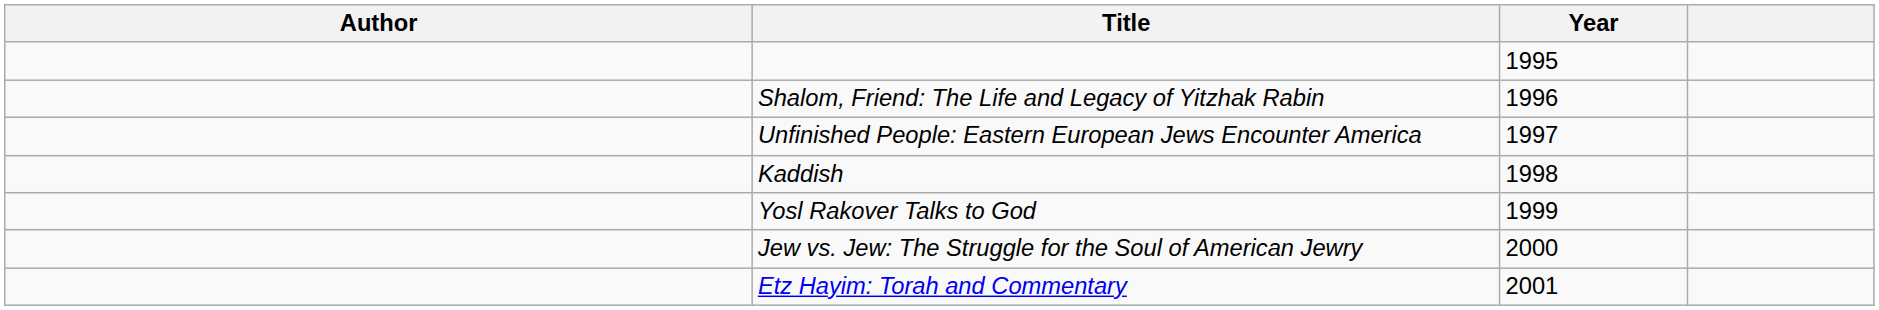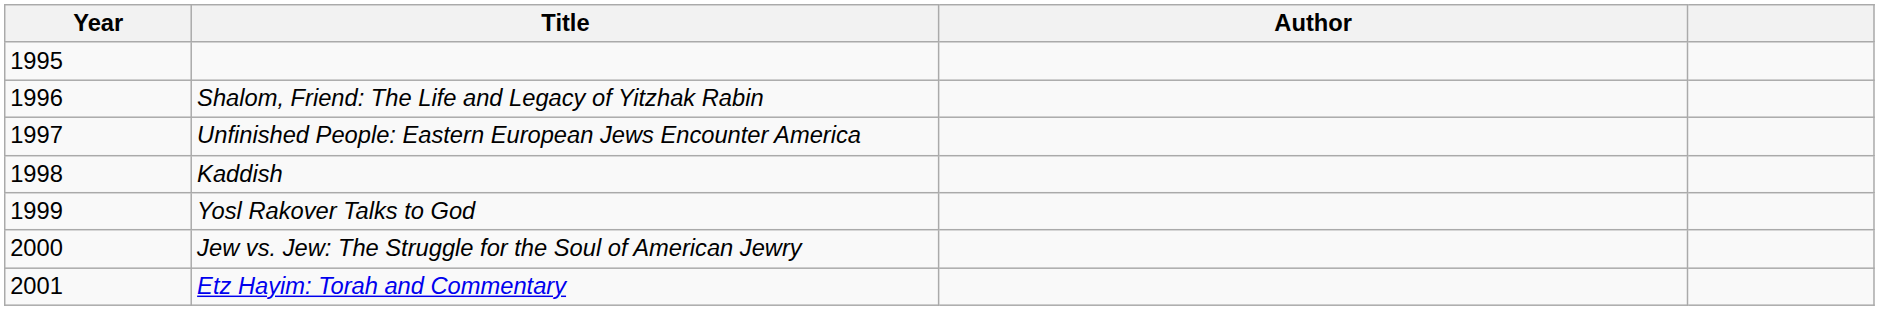 <table class="wikitable sortable" style="width:100%">
 <tr>
+<th scope="col" style="width:10%">Year</th>
+<th scope="col" style="width:40%">Title</th>
 <th scope="col" style="width:40%">Author</th>
-<th scope="col" style="width:40%">Title</th>
-<th scope="col" style="width:10%">Year</th>
 <th scope="col" style="width:10%"></th>
 </tr>
 <tr>
+<td>1995</td>
+<td><em></em></td>
 <td></td>
-<td><em></em></td>
-<td>1995</td>
 <td></td>
 </tr>
 <tr>
+<td>1996</td>
+<td><em>Shalom, Friend: The Life and Legacy of Yitzhak Rabin</em></td>
 <td></td>
-<td><em>Shalom, Friend: The Life and Legacy of Yitzhak Rabin</em></td>
-<td>1996</td>
 <td></td>
 </tr>
 <tr>
+<td>1997</td>
+<td><em>Unfinished People: Eastern European Jews Encounter America</em></td>
 <td></td>
-<td><em>Unfinished People: Eastern European Jews Encounter America</em></td>
-<td>1997</td>
 <td></td>
 </tr>
 <tr>
+<td>1998</td>
+<td><em>Kaddish</em></td>
 <td></td>
-<td><em>Kaddish</em></td>
-<td>1998</td>
 <td></td>
 </tr>
 <tr>
+<td>1999</td>
+<td><em>Yosl Rakover Talks to God</em></td>
 <td></td>
-<td><em>Yosl Rakover Talks to God</em></td>
-<td>1999</td>
 <td></td>
 </tr>
 <tr>
+<td>2000</td>
+<td><em>Jew vs. Jew: The Struggle for the Soul of American Jewry</em></td>
 <td></td>
-<td><em>Jew vs. Jew: The Struggle for the Soul of American Jewry</em></td>
-<td>2000</td>
 <td></td>
 </tr>
 <tr>
+<td>2001</td>
+<td><em><a href='#'>Etz Hayim: Torah and Commentary</a></em></td>
 <td></td>
-<td><em><a href='#'>Etz Hayim: Torah and Commentary</a></em></td>
-<td>2001</td>
 <td></td>
 </tr>
 </table>
